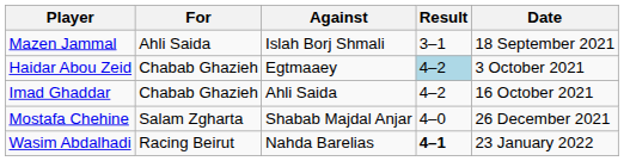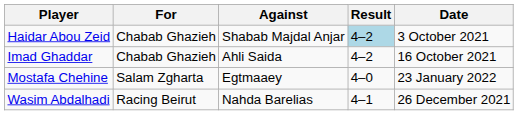 <table class="wikitable">
 <tr>
 <th>Player</th>
 <th>For</th>
 <th>Against</th>
 <th style="text-align:center">Result</th>
 <th>Date</th>
 </tr>
 <tr>
-<td> <a href='#'>Mazen Jammal</a></td>
-<td>Ahli Saida</td>
-<td>Islah Borj Shmali</td>
-<td>3–1</td>
-<td>18 September 2021</td>
-</tr>
-<tr>
 <td> <a href='#'>Haidar Abou Zeid</a></td>
 <td>Chabab Ghazieh</td>
-<td>Egtmaaey</td>
+<td>Shabab Majdal Anjar</td>
 <td style="background: lightblue;">4–2</td>
 <td>3 October 2021</td>
 </tr>
 <tr>
 <td> <a href='#'>Imad Ghaddar</a></td>
 <td>Chabab Ghazieh</td>
 <td>Ahli Saida</td>
 <td>4–2</td>
 <td>16 October 2021</td>
 </tr>
 <tr>
 <td> <a href='#'>Mostafa Chehine</a></td>
 <td>Salam Zgharta</td>
-<td>Shabab Majdal Anjar</td>
+<td>Egtmaaey</td>
 <td>4–0</td>
-<td>26 December 2021</td>
+<td>23 January 2022</td>
 </tr>
 <tr>
 <td> <a href='#'>Wasim Abdalhadi</a></td>
 <td>Racing Beirut</td>
 <td>Nahda Barelias</td>
-<td><strong>4–1</strong></td>
-<td>23 January 2022</td>
+<td>4–1</td>
+<td>26 December 2021</td>
 </tr>
 </table>
